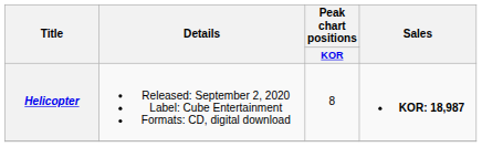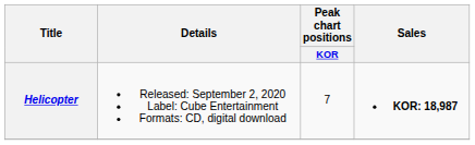 <table class="wikitable plainrowheaders" style="text-align:center;">
 <tr>
 <th scope="col" rowspan="2" style="width:8em;">Title</th>
 <th scope="col" rowspan="2" style="width:18em;">Details</th>
 <th scope="col" colspan="1">Peak chart positions</th>
 <th scope="col" rowspan="2" style="width:10em;">Sales</th>
 </tr>
 <tr>
 <th scope="col" style="width:2.5em;font-size:90%;"><a href='#'>KOR</a><br></th>
 </tr>
 <tr>
 <th scope="row"><em><a href='#'>Helicopter</a></em></th>
 <td><br><ul><li>Released: September 2, 2020</li><li>Label: Cube Entertainment</li><li>Formats: CD, digital download</li></ul></td>
-<td>8</td>
+<td>7</td>
 <td><strong><br><ul><li>KOR: 18,987</li></ul></strong></td>
 </tr>
 <tr>
 </tr>
 </table>
